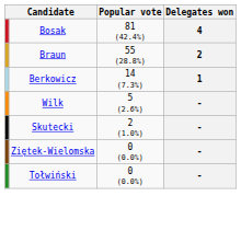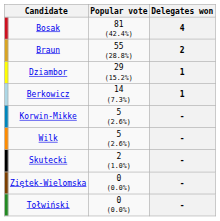 <table class="wikitable sortable" style="text-align:center;">
 <tr>
 <th colspan=2>Candidate</th>
 <th>Popular vote</th>
 <th>Delegates won</th>
 </tr>
 <tr>
 <td style="background:#CF1020;"></td>
 <td><a href='#'>Bosak</a></td>
 <td>81<br><small>(42.4%)</small></td>
 <th scope="row" data-sort-value="4">4</th>
 </tr>
 <tr>
 <td style="background:#DAA520;"></td>
 <td><a href='#'>Braun</a></td>
 <td>55<br><small>(28.8%)</small></td>
 <th scope="row" data-sort-value="2">2</th>
 </tr>
 <tr>
+<td style="background:#FFFF00;"></td>
+<td><a href='#'>Dziambor</a></td>
+<td>29<br><small>(15.2%)</small></td>
+<th scope="row" data-sort-value="1">1</th>
+</tr>
+<tr>
 <td style="background:#ADD8E6;"></td>
 <td><a href='#'>Berkowicz</a></td>
 <td>14<br><small>(7.3%)</small></td>
 <th scope="row" data-sort-value="1">1</th>
+</tr>
+<tr>
+<td style="background:#0087BD;"></td>
+<td><a href='#'>Korwin-Mikke</a></td>
+<td>5<br><small>(2.6%)</small></td>
+<th scope="row" data-sort-value="-">-</th>
 </tr>
 <tr>
 <td style="background:#FF8C00;"></td>
 <td><a href='#'>Wilk</a></td>
 <td>5<br><small>(2.6%)</small></td>
 <th scope="row" data-sort-value="-">-</th>
 </tr>
 <tr>
 <td style="background:#000000;"></td>
 <td><a href='#'>Skutecki</a></td>
 <td>2<br><small>(1.0%)</small></td>
 <th scope="row" data-sort-value="-">-</th>
 </tr>
 <tr>
 <td style="background:#7B3F00;"></td>
 <td><a href='#'>Ziętek-Wielomska</a></td>
 <td>0<br><small>(0.0%)</small></td>
 <th scope="row" data-sort-value="-">-</th>
 </tr>
 <tr>
 <td style="background:#228B22;"></td>
 <td><a href='#'>Tołwiński</a></td>
 <td>0<br><small>(0.0%)</small></td>
 <th scope="row" data-sort-value="-">-</th>
 </tr>
 </table>
